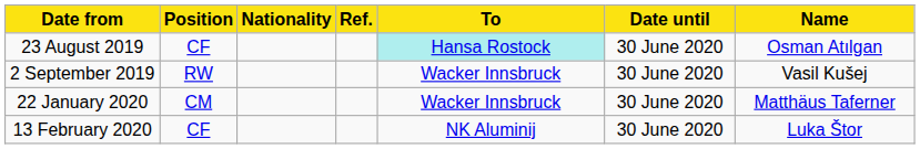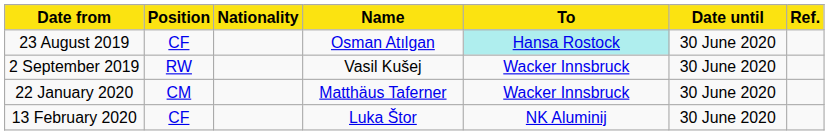 <table class="wikitable"  style="text-align:center; font-size:90%; ">
 <tr>
 <th style="background:#FBE311; color:black; width:120px;">Date from</th>
 <th style="background:#FBE311; color:black; width:50px;">Position</th>
 <th style="background:#FBE311; color:black; width:50px;">Nationality</th>
-<th style="background:#FBE311; color:black; width:25px;">Ref.</th>
+<th style="background:#FBE311; color:black; width:140px;">Name</th>
 <th style="background:#FBE311; color:black; width:180px;">To</th>
 <th style="background:#FBE311; color:black; width:100px;">Date until</th>
-<th style="background:#FBE311; color:black; width:140px;">Name</th>
+<th style="background:#FBE311; color:black; width:25px;">Ref.</th>
 </tr>
 <tr>
 <td>23 August 2019</td>
 <td><a href='#'>CF</a></td>
 <td></td>
-<td></td>
+<td><a href='#'>Osman Atılgan</a></td>
 <td style="background: paleturquoise;"> <a href='#'>Hansa Rostock</a></td>
 <td>30 June 2020</td>
-<td><a href='#'>Osman Atılgan</a></td>
+<td></td>
 </tr>
 <tr>
 <td>2 September 2019</td>
 <td><a href='#'>RW</a></td>
 <td></td>
-<td></td>
+<td>Vasil Kušej</td>
 <td> <a href='#'>Wacker Innsbruck</a></td>
 <td>30 June 2020</td>
-<td>Vasil Kušej</td>
+<td></td>
 </tr>
 <tr>
 <td>22 January 2020</td>
 <td><a href='#'>CM</a></td>
 <td></td>
-<td></td>
+<td><a href='#'>Matthäus Taferner</a></td>
 <td> <a href='#'>Wacker Innsbruck</a></td>
 <td>30 June 2020</td>
-<td><a href='#'>Matthäus Taferner</a></td>
+<td></td>
 </tr>
 <tr>
 <td>13 February 2020</td>
 <td><a href='#'>CF</a></td>
 <td></td>
-<td></td>
+<td><a href='#'>Luka Štor</a></td>
 <td> <a href='#'>NK Aluminij</a></td>
 <td>30 June 2020</td>
-<td><a href='#'>Luka Štor</a></td>
+<td></td>
 </tr>
 </table>
